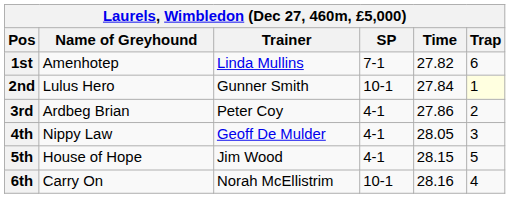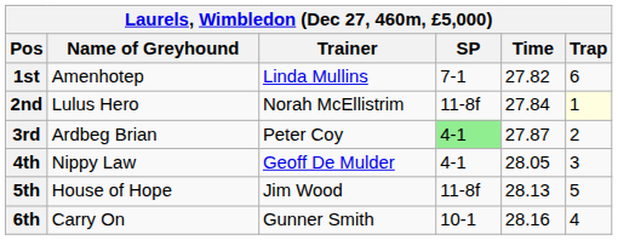 <table class="wikitable">
 <tr>
 <th colspan="6"><a href='#'>Laurels</a>, <a href='#'>Wimbledon</a> (Dec 27, 460m, £5,000)</th>
 </tr>
 <tr>
 <th width=30>Pos</th>
 <th width=180>Name of Greyhound</th>
 <th width=150>Trainer</th>
 <th width=50>SP</th>
 <th width=50>Time</th>
 <th width=30>Trap</th>
 </tr>
 <tr>
 <th>1st</th>
 <td>Amenhotep</td>
 <td><a href='#'>Linda Mullins</a></td>
 <td>7-1</td>
 <td>27.82</td>
 <td>6</td>
 </tr>
 <tr>
 <th>2nd</th>
 <td>Lulus Hero</td>
-<td>Gunner Smith</td>
-<td>10-1</td>
+<td>Norah McEllistrim</td>
+<td>11-8f</td>
 <td>27.84</td>
 <td style="background: lightyellow;">1</td>
 </tr>
 <tr>
 <th>3rd</th>
 <td>Ardbeg Brian</td>
 <td>Peter Coy</td>
-<td>4-1</td>
-<td>27.86</td>
+<td style="background: lightgreen;">4-1</td>
+<td>27.87</td>
 <td>2</td>
 </tr>
 <tr>
 <th>4th</th>
 <td>Nippy Law</td>
 <td><a href='#'>Geoff De Mulder</a></td>
 <td>4-1</td>
 <td>28.05</td>
 <td>3</td>
 </tr>
 <tr>
 <th>5th</th>
 <td>House of Hope</td>
 <td>Jim Wood</td>
-<td>4-1</td>
-<td>28.15</td>
+<td>11-8f</td>
+<td>28.13</td>
 <td>5</td>
 </tr>
 <tr>
 <th>6th</th>
 <td>Carry On</td>
-<td>Norah McEllistrim</td>
+<td>Gunner Smith</td>
 <td>10-1</td>
 <td>28.16</td>
 <td>4</td>
 </tr>
 </table>
